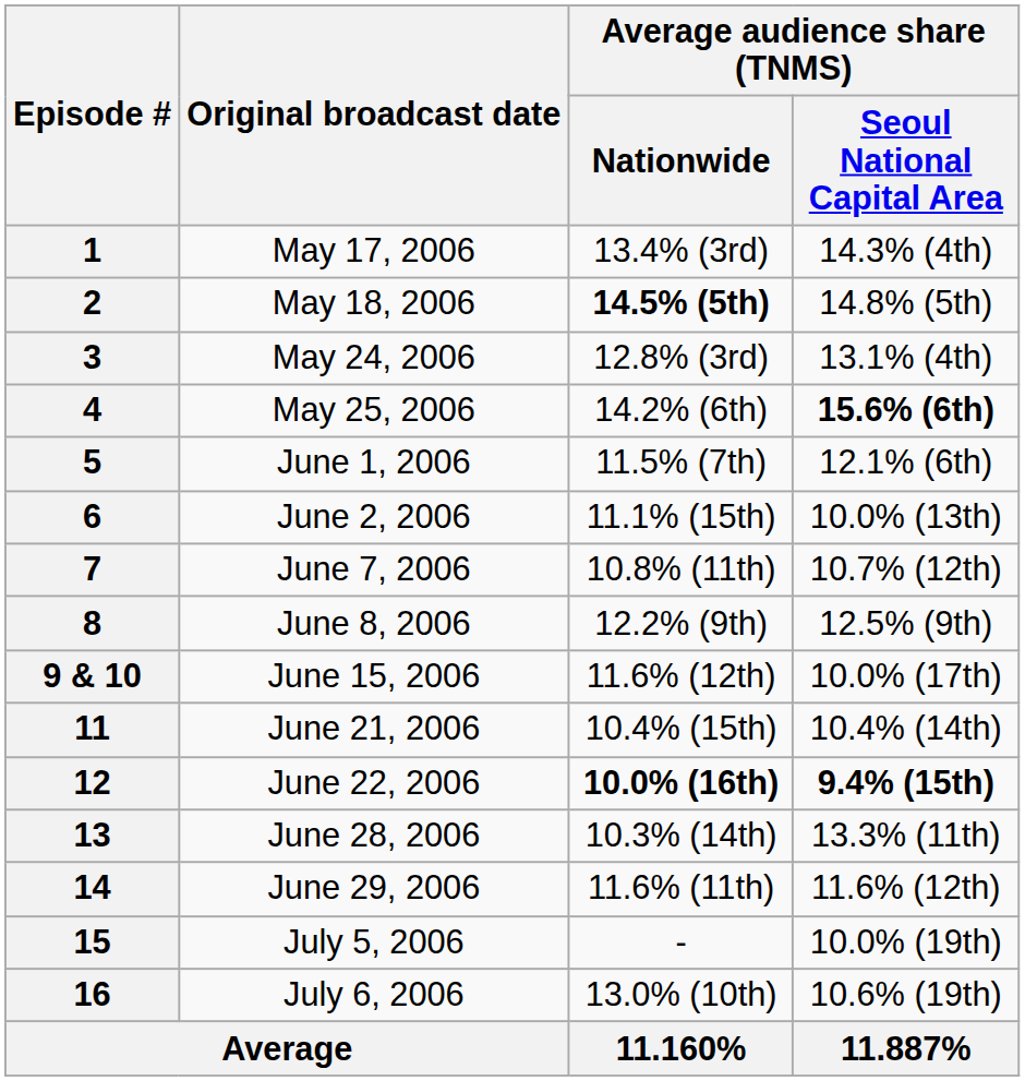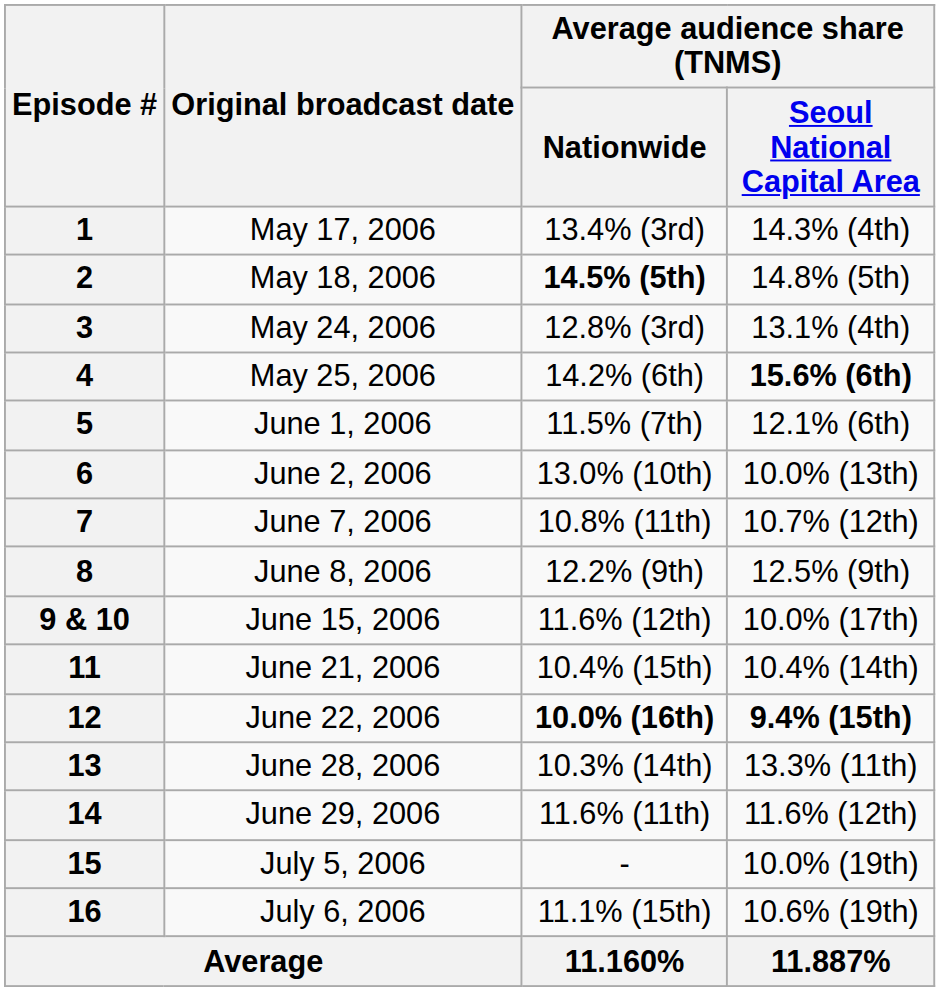 <table class="wikitable plainrowheaders" style="text-align:center;" border="1">
 <tr>
 <th rowspan="2">Episode #</th>
 <th rowspan="2">Original broadcast date</th>
 <th colspan="2">Average audience share (TNMS)</th>
 </tr>
 <tr>
 <th width="100">Nationwide</th>
 <th width="100"><a href='#'>Seoul National Capital Area</a></th>
 </tr>
 <tr>
 <th>1</th>
 <td>May 17, 2006</td>
 <td>13.4% (3rd)</td>
 <td>14.3% (4th)</td>
 </tr>
 <tr>
 <th>2</th>
 <td>May 18, 2006</td>
 <td><strong><span>14.5% (5th)</span></strong></td>
 <td>14.8% (5th)</td>
 </tr>
 <tr>
 <th>3</th>
 <td>May 24, 2006</td>
 <td>12.8% (3rd)</td>
 <td>13.1% (4th)</td>
 </tr>
 <tr>
 <th>4</th>
 <td>May 25, 2006</td>
 <td>14.2% (6th)</td>
 <td><strong><span>15.6% (6th)</span></strong></td>
 </tr>
 <tr>
 <th>5</th>
 <td>June 1, 2006</td>
 <td>11.5% (7th)</td>
 <td>12.1% (6th)</td>
 </tr>
 <tr>
 <th>6</th>
 <td>June 2, 2006</td>
-<td>11.1% (15th)</td>
+<td>13.0% (10th)</td>
 <td>10.0% (13th)</td>
 </tr>
 <tr>
 <th>7</th>
 <td>June 7, 2006</td>
 <td>10.8% (11th)</td>
 <td>10.7% (12th)</td>
 </tr>
 <tr>
 <th>8</th>
 <td>June 8, 2006</td>
 <td>12.2% (9th)</td>
 <td>12.5% (9th)</td>
 </tr>
 <tr>
 <th>9 & 10</th>
 <td>June 15, 2006</td>
 <td>11.6% (12th)</td>
 <td>10.0% (17th)</td>
 </tr>
 <tr>
 <th>11</th>
 <td>June 21, 2006</td>
 <td>10.4% (15th)</td>
 <td>10.4% (14th)</td>
 </tr>
 <tr>
 <th>12</th>
 <td>June 22, 2006</td>
 <td><strong><span>10.0% (16th)</span></strong></td>
 <td><strong><span>9.4% (15th)</span></strong></td>
 </tr>
 <tr>
 <th>13</th>
 <td>June 28, 2006</td>
 <td>10.3% (14th)</td>
 <td>13.3% (11th)</td>
 </tr>
 <tr>
 <th>14</th>
 <td>June 29, 2006</td>
 <td>11.6% (11th)</td>
 <td>11.6% (12th)</td>
 </tr>
 <tr>
 <th>15</th>
 <td>July 5, 2006</td>
 <td>-</td>
 <td>10.0% (19th)</td>
 </tr>
 <tr>
 <th>16</th>
 <td>July 6, 2006</td>
-<td>13.0% (10th)</td>
+<td>11.1% (15th)</td>
 <td>10.6% (19th)</td>
 </tr>
 <tr>
 <th colspan="2">Average</th>
 <th>11.160%</th>
 <th>11.887%</th>
 </tr>
 </table>
